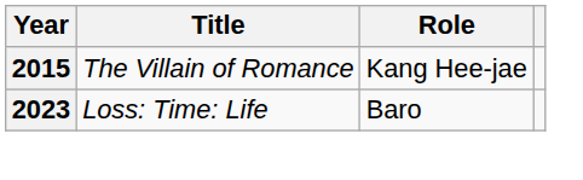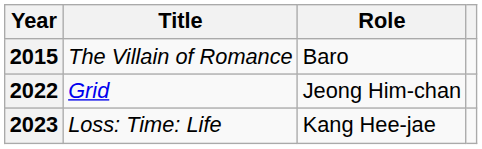 <table class="wikitable  plainrowheaders">
 <tr>
 <th scope="col">Year</th>
 <th scope="col">Title</th>
 <th scope="col">Role</th>
 <th scope="col" class="unsortable"></th>
 </tr>
 <tr>
 <th scope="row">2015</th>
 <td><em>The Villain of Romance</em></td>
-<td>Kang Hee-jae</td>
+<td>Baro</td>
+<td></td>
+</tr>
+<tr>
+<th scope="row">2022</th>
+<td><em><a href='#'>Grid</a></em></td>
+<td>Jeong Him-chan</td>
 <td></td>
 </tr>
 <tr>
 <th scope="row">2023</th>
 <td><em>Loss: Time: Life</em></td>
-<td>Baro</td>
+<td>Kang Hee-jae</td>
 <td></td>
 </tr>
 </table>
